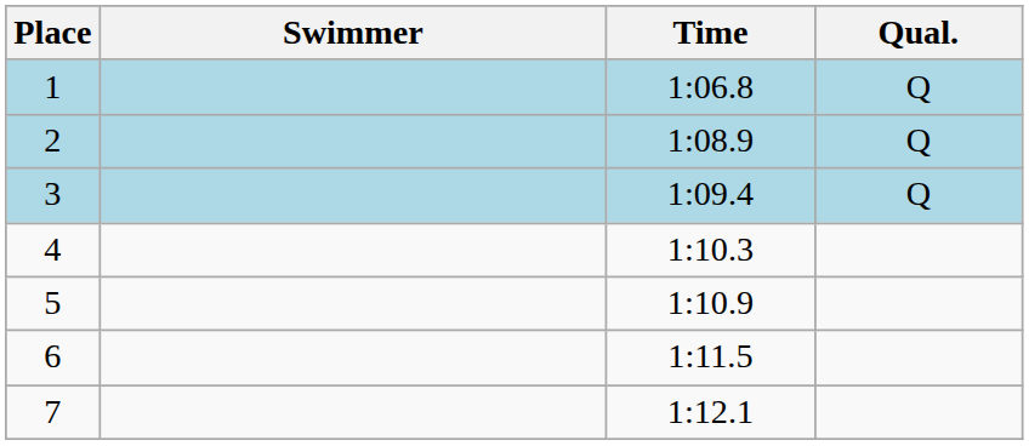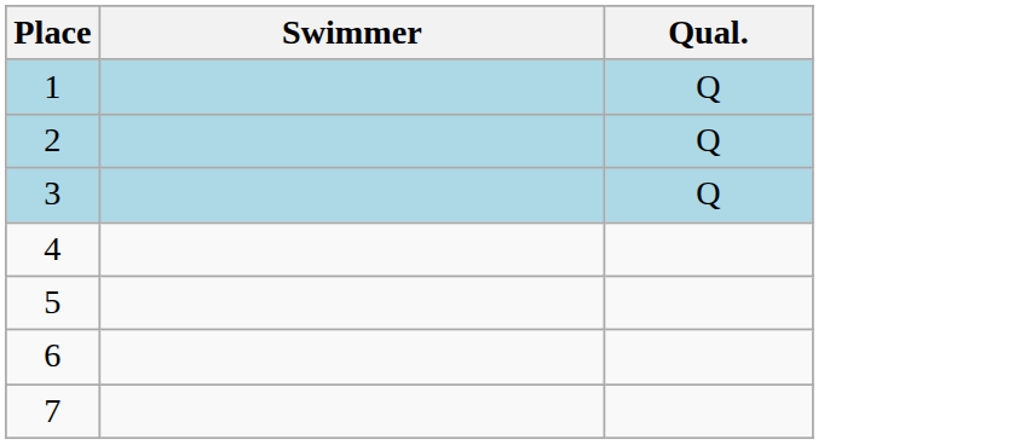 <table class=wikitable style="text-align:center">
 <tr>
 <th>Place</th>
 <th width=230>Swimmer</th>
-<th width=90>Time</th>
 <th width=90>Qual.</th>
 </tr>
 <tr bgcolor=lightblue>
 <td>1</td>
 <td align=left></td>
-<td>1:06.8</td>
 <td>Q</td>
 </tr>
 <tr bgcolor=lightblue>
 <td>2</td>
 <td align=left></td>
-<td>1:08.9</td>
 <td>Q</td>
 </tr>
 <tr bgcolor=lightblue>
 <td>3</td>
 <td align=left></td>
-<td>1:09.4</td>
 <td>Q</td>
 </tr>
 <tr>
 <td>4</td>
 <td align=left></td>
-<td>1:10.3</td>
 <td></td>
 </tr>
 <tr>
 <td>5</td>
 <td align=left></td>
-<td>1:10.9</td>
 <td></td>
 </tr>
 <tr>
 <td>6</td>
 <td align=left></td>
-<td>1:11.5</td>
 <td></td>
 </tr>
 <tr>
 <td>7</td>
 <td align=left></td>
-<td>1:12.1</td>
 <td></td>
 </tr>
 </table>
